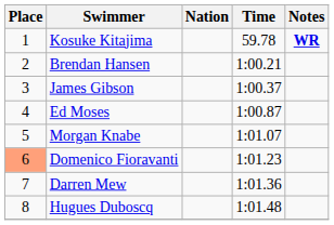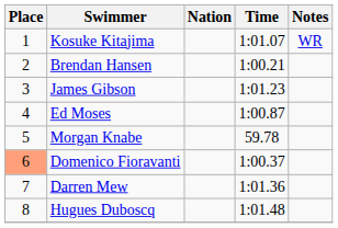 <table class="wikitable sortable" style="text-align:center">
 <tr>
 <th>Place</th>
 <th>Swimmer</th>
 <th>Nation</th>
 <th>Time</th>
 <th>Notes</th>
 </tr>
 <tr>
 <td>1</td>
 <td align=left><a href='#'>Kosuke Kitajima</a></td>
 <td align=left></td>
-<td>59.78</td>
-<td><strong><a href='#'>WR</a></strong></td>
+<td>1:01.07</td>
+<td><a href='#'>WR</a></td>
 </tr>
 <tr>
 <td>2</td>
 <td align=left><a href='#'>Brendan Hansen</a></td>
 <td align=left></td>
 <td>1:00.21</td>
 <td></td>
 </tr>
 <tr>
 <td>3</td>
 <td align=left><a href='#'>James Gibson</a></td>
 <td align=left></td>
-<td>1:00.37</td>
+<td>1:01.23</td>
 <td></td>
 </tr>
 <tr>
 <td>4</td>
 <td align=left><a href='#'>Ed Moses</a></td>
 <td align=left></td>
 <td>1:00.87</td>
 <td></td>
 </tr>
 <tr>
 <td>5</td>
 <td align=left><a href='#'>Morgan Knabe</a></td>
 <td align=left></td>
-<td>1:01.07</td>
+<td>59.78</td>
 <td></td>
 </tr>
 <tr>
 <td style="background: lightsalmon;">6</td>
 <td align=left><a href='#'>Domenico Fioravanti</a></td>
 <td align=left></td>
-<td>1:01.23</td>
+<td>1:00.37</td>
 <td></td>
 </tr>
 <tr>
 <td>7</td>
 <td align=left><a href='#'>Darren Mew</a></td>
 <td align=left></td>
 <td>1:01.36</td>
 <td></td>
 </tr>
 <tr>
 <td>8</td>
 <td align=left><a href='#'>Hugues Duboscq</a></td>
 <td align=left></td>
 <td>1:01.48</td>
 <td></td>
 </tr>
 <tr>
 </tr>
 </table>
